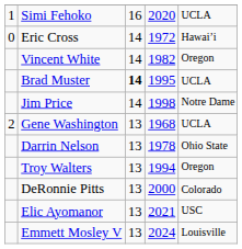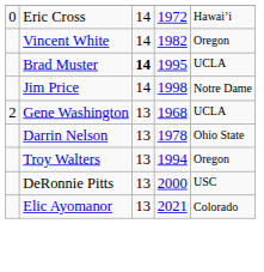 <table class="wikitable">
 <tr>
-</tr>
-<tr>
-<td>1</td>
-<td><a href='#'>Simi Fehoko</a></td>
-<td>16</td>
-<td><a href='#'>2020</a></td>
-<td style="font-size:80%;">UCLA</td>
 </tr>
 <tr>
 <td>0</td>
 <td>Eric Cross</td>
 <td>14</td>
 <td><a href='#'>1972</a></td>
 <td style="font-size:80%;">Hawai’i</td>
 </tr>
 <tr>
 <td></td>
 <td><a href='#'>Vincent White</a></td>
 <td>14</td>
 <td><a href='#'>1982</a></td>
 <td style="font-size:80%;">Oregon</td>
 </tr>
 <tr>
 <td></td>
 <td><a href='#'>Brad Muster</a></td>
 <td><strong>14</strong></td>
 <td><a href='#'>1995</a></td>
 <td style="font-size:80%;">UCLA</td>
 </tr>
 <tr>
 <td></td>
 <td><a href='#'>Jim Price</a></td>
 <td>14</td>
 <td><a href='#'>1998</a></td>
 <td style="font-size:80%;">Notre Dame</td>
 </tr>
 <tr>
 <td>2</td>
 <td><a href='#'>Gene Washington</a></td>
 <td>13</td>
 <td><a href='#'>1968</a></td>
 <td style="font-size:80%;">UCLA</td>
 </tr>
 <tr>
 <td></td>
 <td><a href='#'>Darrin Nelson</a></td>
 <td>13</td>
 <td><a href='#'>1978</a></td>
 <td style="font-size:80%;">Ohio State</td>
 </tr>
 <tr>
 <td></td>
 <td><a href='#'>Troy Walters</a></td>
 <td>13</td>
 <td><a href='#'>1994</a></td>
 <td style="font-size:80%;">Oregon</td>
 </tr>
 <tr>
 <td></td>
 <td>DeRonnie Pitts</td>
 <td>13</td>
 <td><a href='#'>2000</a></td>
-<td style="font-size:80%;">Colorado</td>
+<td style="font-size:80%;">USC</td>
 </tr>
 <tr>
 <td></td>
 <td><a href='#'>Elic Ayomanor</a></td>
 <td>13</td>
 <td><a href='#'>2021</a></td>
-<td style="font-size:80%;">USC</td>
-</tr>
-<tr>
-<td></td>
-<td><a href='#'>Emmett Mosley V</a></td>
-<td>13</td>
-<td><a href='#'>2024</a></td>
-<td style="font-size:80%;">Louisville</td>
+<td style="font-size:80%;">Colorado</td>
 </tr>
 </table>
